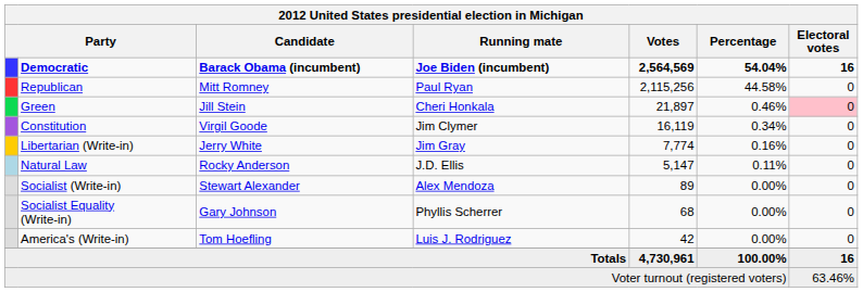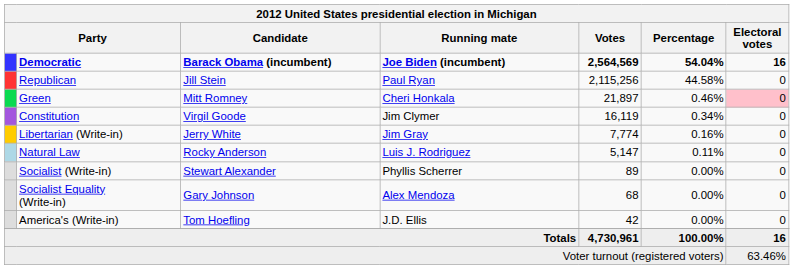 <table class="wikitable" style="font-size: 95%;">
 <tr>
 <th colspan="7">2012 United States presidential election in Michigan</th>
 </tr>
 <tr>
 <th colspan="2" style="width: 15em">Party</th>
 <th style="width: 17em">Candidate</th>
 <th style="width: 17em">Running mate</th>
 <th style="width: 5em">Votes</th>
 <th style="width: 7em">Percentage</th>
 <th style="width: 5em">Electoral votes</th>
 </tr>
 <tr>
 <th style="background-color:#3333FF; width: 3px"></th>
 <td style="width: 130px"><strong><a href='#'>Democratic</a></strong></td>
 <td><strong><a href='#'>Barack Obama</a></strong> <strong>(incumbent)</strong></td>
 <td><strong><a href='#'>Joe Biden</a></strong> <strong>(incumbent)</strong></td>
 <td align="right"><strong>2,564,569</strong></td>
 <td align="right"><strong>54.04%</strong></td>
 <td align="right"><strong>16</strong></td>
 </tr>
 <tr>
 <th style="background-color:#FF3333; width: 3px"></th>
 <td style="width: 130px"><a href='#'>Republican</a></td>
-<td><a href='#'>Mitt Romney</a></td>
+<td><a href='#'>Jill Stein</a></td>
 <td><a href='#'>Paul Ryan</a></td>
 <td align="right">2,115,256</td>
 <td align="right">44.58%</td>
 <td align="right">0</td>
 </tr>
 <tr>
 <th style="background-color:#0BDA51; width: 3px"></th>
 <td style="width: 130px"><a href='#'>Green</a></td>
-<td><a href='#'>Jill Stein</a></td>
+<td><a href='#'>Mitt Romney</a></td>
 <td><a href='#'>Cheri Honkala</a></td>
 <td align="right">21,897</td>
 <td align="right">0.46%</td>
 <td align="right" style="background: pink;">0</td>
 </tr>
 <tr>
 <th style="background-color:#A356DE; width: 3px"></th>
 <td style="width: 130px"><a href='#'>Constitution</a></td>
 <td><a href='#'>Virgil Goode</a></td>
 <td>Jim Clymer</td>
 <td align="right">16,119</td>
 <td align="right">0.34%</td>
 <td align="right">0</td>
 </tr>
 <tr>
 <th style="background-color:#FFCC00; width: 3px"></th>
 <td style="width: 130px"><a href='#'>Libertarian</a> (Write-in)</td>
 <td><a href='#'>Jerry White</a></td>
 <td><a href='#'>Jim Gray</a></td>
 <td align="right">7,774</td>
 <td align="right">0.16%</td>
 <td align="right">0</td>
 </tr>
 <tr>
 <th style="background-color:#ADD8E6; width: 3px"></th>
 <td style="width: 130px"><a href='#'>Natural Law</a></td>
 <td><a href='#'>Rocky Anderson</a></td>
-<td>J.D. Ellis</td>
+<td><a href='#'>Luis J. Rodriguez</a></td>
 <td align="right">5,147</td>
 <td align="right">0.11%</td>
 <td align="right">0</td>
 </tr>
 <tr>
 <th style="background-color:#DDDDDD; width: 3px"></th>
 <td style="width: 130px"><a href='#'>Socialist</a> (Write-in)</td>
 <td><a href='#'>Stewart Alexander</a></td>
-<td><a href='#'>Alex Mendoza</a></td>
+<td>Phyllis Scherrer</td>
 <td align="right">89</td>
 <td align="right">0.00%</td>
 <td align="right">0</td>
 </tr>
 <tr>
 <th style="background-color:#DDDDDD; width: 3px"></th>
 <td style="width: 130px"><a href='#'>Socialist Equality</a><br> (Write-in)</td>
 <td><a href='#'>Gary Johnson</a></td>
-<td>Phyllis Scherrer</td>
+<td><a href='#'>Alex Mendoza</a></td>
 <td align="right">68</td>
 <td align="right">0.00%</td>
 <td align="right">0</td>
 </tr>
 <tr>
 <th style="background-color:#DDDDDD; width: 3px"></th>
 <td style="width: 130px">America's (Write-in)</td>
 <td><a href='#'>Tom Hoefling</a></td>
-<td><a href='#'>Luis J. Rodriguez</a></td>
+<td>J.D. Ellis</td>
 <td align="right">42</td>
 <td align="right">0.00%</td>
 <td align="right">0</td>
 </tr>
 <tr>
 </tr>
 <tr bgcolor="#EEEEEE">
 <td colspan="4" align="right"><strong>Totals</strong></td>
 <td align="right"><strong>4,730,961</strong></td>
 <td align="right"><strong>100.00%</strong></td>
 <td align="right"><strong>16</strong></td>
 </tr>
 <tr bgcolor="#EEEEEE">
 <td colspan="6" align="right">Voter turnout (registered voters) </td>
 <td colspan="1" align="right">63.46%</td>
 </tr>
 </table>
